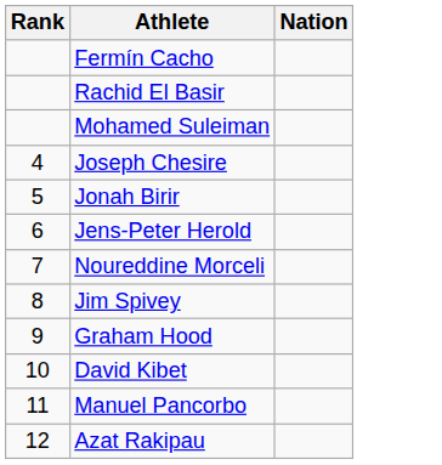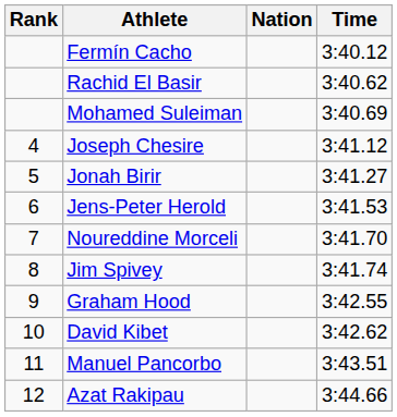 <table class="wikitable sortable" style="text-align:center">
 <tr>
 <th>Rank</th>
 <th>Athlete</th>
 <th>Nation</th>
+<th>Time</th>
 </tr>
 <tr>
 <td></td>
 <td align=left><a href='#'>Fermín Cacho</a></td>
 <td align=left></td>
+<td>3:40.12</td>
 </tr>
 <tr>
 <td></td>
 <td align=left><a href='#'>Rachid El Basir</a></td>
 <td align=left></td>
+<td>3:40.62</td>
 </tr>
 <tr>
 <td></td>
 <td align=left><a href='#'>Mohamed Suleiman</a></td>
 <td align=left></td>
+<td>3:40.69</td>
 </tr>
 <tr>
 <td>4</td>
 <td align=left><a href='#'>Joseph Chesire</a></td>
 <td align=left></td>
+<td>3:41.12</td>
 </tr>
 <tr>
 <td>5</td>
 <td align=left><a href='#'>Jonah Birir</a></td>
 <td align=left></td>
+<td>3:41.27</td>
 </tr>
 <tr>
 <td>6</td>
 <td align=left><a href='#'>Jens-Peter Herold</a></td>
 <td align=left></td>
+<td>3:41.53</td>
 </tr>
 <tr>
 <td>7</td>
 <td align=left><a href='#'>Noureddine Morceli</a></td>
 <td align=left></td>
+<td>3:41.70</td>
 </tr>
 <tr>
 <td>8</td>
 <td align=left><a href='#'>Jim Spivey</a></td>
 <td align=left></td>
+<td>3:41.74</td>
 </tr>
 <tr>
 <td>9</td>
 <td align=left><a href='#'>Graham Hood</a></td>
 <td align=left></td>
+<td>3:42.55</td>
 </tr>
 <tr>
 <td>10</td>
 <td align=left><a href='#'>David Kibet</a></td>
 <td align=left></td>
+<td>3:42.62</td>
 </tr>
 <tr>
 <td>11</td>
 <td align=left><a href='#'>Manuel Pancorbo</a></td>
 <td align=left></td>
+<td>3:43.51</td>
 </tr>
 <tr>
 <td>12</td>
 <td align=left><a href='#'>Azat Rakipau</a></td>
 <td align=left></td>
+<td>3:44.66</td>
 </tr>
 </table>
